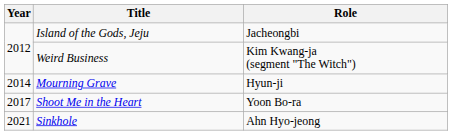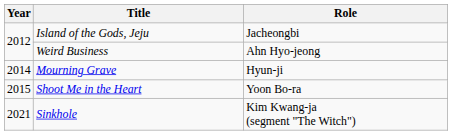 <table class="wikitable" style="width:600px">
 <tr>
 <th width=10>Year</th>
 <th>Title</th>
 <th>Role</th>
 </tr>
 <tr>
 <td rowspan=2>2012</td>
 <td><em>Island of the Gods, Jeju</em></td>
 <td>Jacheongbi</td>
 </tr>
 <tr>
 <td><em>Weird Business</em></td>
-<td>Kim Kwang-ja<br>(segment "The Witch")</td>
+<td>Ahn Hyo-jeong</td>
 </tr>
 <tr>
 <td>2014</td>
 <td><em><a href='#'>Mourning Grave</a></em></td>
 <td>Hyun-ji</td>
 </tr>
 <tr>
-<td>2017</td>
+<td>2015</td>
 <td><em><a href='#'>Shoot Me in the Heart</a></em></td>
 <td>Yoon Bo-ra</td>
 </tr>
 <tr>
 <td>2021</td>
 <td><em><a href='#'>Sinkhole</a></em></td>
-<td>Ahn Hyo-jeong</td>
+<td>Kim Kwang-ja<br>(segment "The Witch")</td>
 </tr>
 </table>
